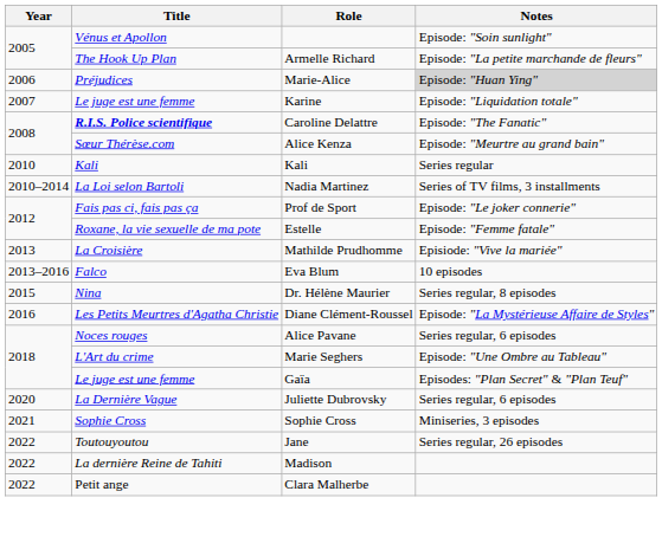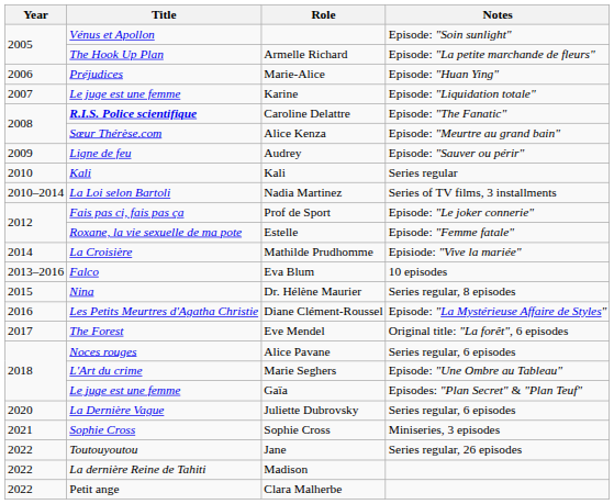 <table class="wikitable sortable">
 <tr>
 <th>Year</th>
 <th>Title</th>
 <th>Role</th>
 <th class="unsortable">Notes</th>
 </tr>
 <tr>
 <td rowspan="2">2005</td>
 <td><em><a href='#'>Vénus et Apollon</a></em></td>
 <td></td>
 <td>Episode: <em>"Soin sunlight"</em></td>
 </tr>
 <tr>
 <td><em><a href='#'>The Hook Up Plan</a></em></td>
 <td>Armelle Richard</td>
 <td>Episode: <em>"La petite marchande de fleurs"</em></td>
 </tr>
 <tr>
 <td>2006</td>
 <td><em><a href='#'>Préjudices</a></em></td>
 <td>Marie-Alice</td>
-<td style="background: lightgrey;">Episode: <em>"Huan Ying"</em></td>
+<td>Episode: <em>"Huan Ying"</em></td>
 </tr>
 <tr>
 <td>2007</td>
 <td><em><a href='#'>Le juge est une femme</a></em></td>
 <td>Karine</td>
 <td>Episode: <em>"Liquidation totale"</em></td>
 </tr>
 <tr>
 <td rowspan="2">2008</td>
 <td><strong><em><a href='#'>R.I.S. Police scientifique</a></em></strong></td>
 <td>Caroline Delattre</td>
 <td>Episode: <em>"The Fanatic"</em></td>
 </tr>
 <tr>
 <td><em><a href='#'>Sœur Thérèse.com</a></em></td>
 <td>Alice Kenza</td>
 <td>Episode: <em>"Meurtre au grand bain"</em></td>
+</tr>
+<tr>
+<td>2009</td>
+<td><em><a href='#'>Ligne de feu</a></em></td>
+<td>Audrey</td>
+<td>Episode: <em>"Sauver ou périr"</em></td>
 </tr>
 <tr>
 <td>2010</td>
 <td><em><a href='#'>Kali</a></em></td>
 <td>Kali</td>
 <td>Series regular</td>
 </tr>
 <tr>
 <td>2010–2014</td>
 <td><em><a href='#'>La Loi selon Bartoli</a></em></td>
 <td>Nadia Martinez</td>
 <td>Series of TV films, 3 installments</td>
 </tr>
 <tr>
 <td rowspan="2">2012</td>
 <td><em><a href='#'>Fais pas ci, fais pas ça</a></em></td>
 <td>Prof de Sport</td>
 <td>Episode: <em>"Le joker connerie"</em></td>
 </tr>
 <tr>
 <td><em><a href='#'>Roxane, la vie sexuelle de ma pote</a></em></td>
 <td>Estelle</td>
 <td>Episode: <em>"Femme fatale"</em></td>
 </tr>
 <tr>
-<td>2013</td>
+<td>2014</td>
 <td><em><a href='#'>La Croisière</a></em></td>
 <td>Mathilde Prudhomme</td>
 <td>Episiode: <em>"Vive la mariée"</em></td>
 </tr>
 <tr>
 <td>2013–2016</td>
 <td><em><a href='#'>Falco</a></em></td>
 <td>Eva Blum</td>
 <td>10 episodes</td>
 </tr>
 <tr>
 <td>2015</td>
 <td><em><a href='#'>Nina</a></em></td>
 <td>Dr. Hélène Maurier</td>
 <td>Series regular, 8 episodes</td>
 </tr>
 <tr>
 <td>2016</td>
 <td><em><a href='#'>Les Petits Meurtres d'Agatha Christie</a></em></td>
 <td>Diane Clément-Roussel</td>
 <td>Episode: <em>"<a href='#'>La Mystérieuse Affaire de Styles</a>"</em></td>
+</tr>
+<tr>
+<td>2017</td>
+<td><em><a href='#'>The Forest</a></em></td>
+<td>Eve Mendel</td>
+<td>Original title: <em>"La forêt"</em>, 6 episodes</td>
 </tr>
 <tr>
 <td rowspan="3">2018</td>
 <td><em><a href='#'>Noces rouges</a></em></td>
 <td>Alice Pavane</td>
 <td>Series regular, 6 episodes</td>
 </tr>
 <tr>
 <td><em><a href='#'>L'Art du crime</a></em></td>
 <td>Marie Seghers</td>
 <td>Episode: <em>"Une Ombre au Tableau"</em></td>
 </tr>
 <tr>
 <td><em><a href='#'>Le juge est une femme</a></em></td>
 <td>Gaïa</td>
 <td>Episodes: <em>"Plan Secret"</em> & <em>"Plan Teuf"</em></td>
 </tr>
 <tr>
 <td>2020</td>
 <td><em><a href='#'>La Dernière Vague</a></em></td>
 <td>Juliette Dubrovsky</td>
 <td>Series regular, 6 episodes</td>
 </tr>
 <tr>
 <td>2021</td>
 <td><em><a href='#'>Sophie Cross</a></em></td>
 <td>Sophie Cross</td>
 <td>Miniseries, 3 episodes</td>
 </tr>
 <tr>
 <td>2022</td>
 <td><em>Toutouyoutou</em></td>
 <td>Jane</td>
 <td>Series regular, 26 episodes</td>
 </tr>
 <tr>
 <td>2022</td>
 <td><em>La dernière Reine de Tahiti</em></td>
 <td>Madison</td>
 <td></td>
 </tr>
 <tr>
 <td>2022</td>
 <td>Petit ange</td>
 <td>Clara Malherbe</td>
 <td></td>
 </tr>
 </table>
